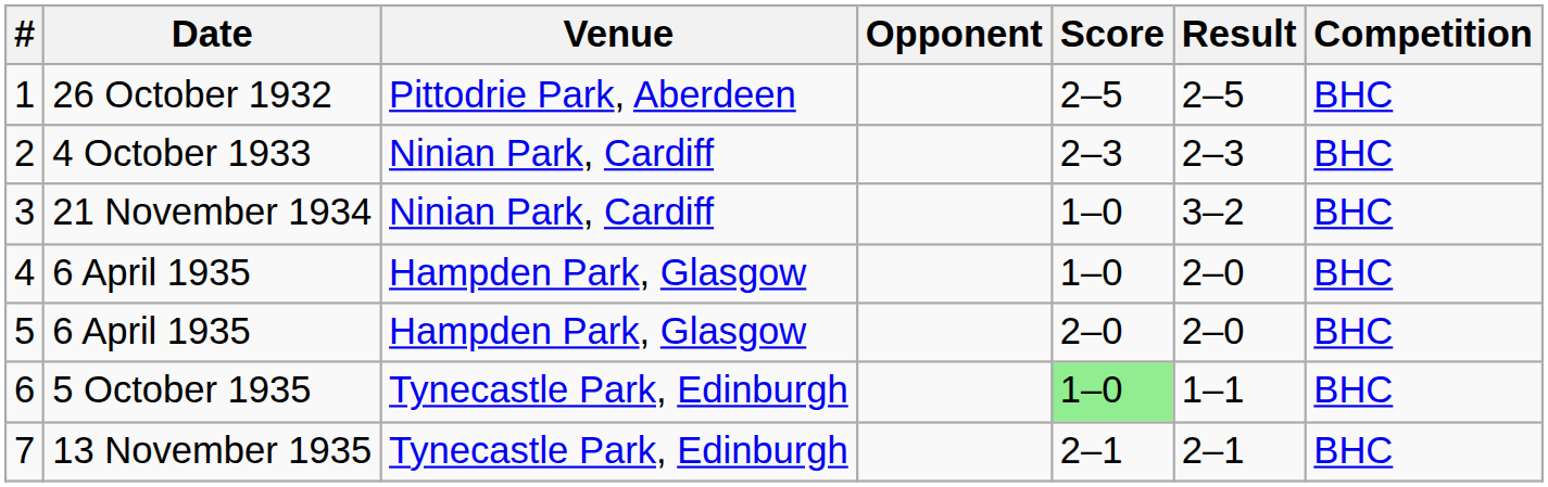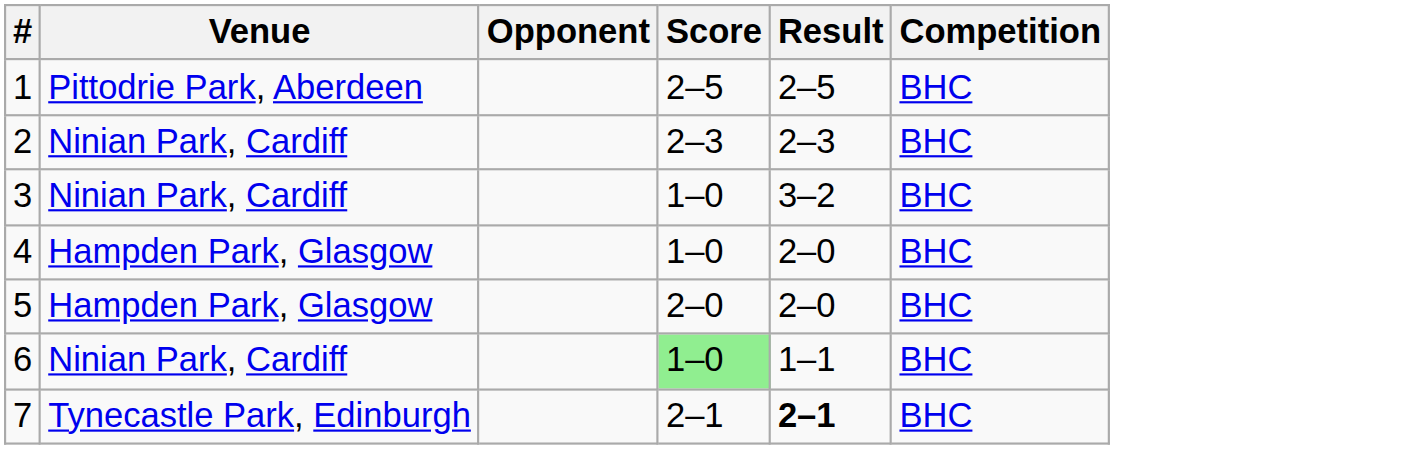 <table class="wikitable">
 <tr>
 <th>#</th>
-<th>Date</th>
 <th>Venue</th>
 <th>Opponent</th>
 <th>Score</th>
 <th>Result</th>
 <th>Competition</th>
 </tr>
 <tr>
 <td>1</td>
-<td>26 October 1932</td>
 <td><a href='#'>Pittodrie Park</a>, <a href='#'>Aberdeen</a></td>
 <td></td>
 <td>2–5</td>
 <td>2–5</td>
 <td><a href='#'>BHC</a></td>
 </tr>
 <tr>
 <td>2</td>
-<td>4 October 1933</td>
 <td><a href='#'>Ninian Park</a>, <a href='#'>Cardiff</a></td>
 <td></td>
 <td>2–3</td>
 <td>2–3</td>
 <td><a href='#'>BHC</a></td>
 </tr>
 <tr>
 <td>3</td>
-<td>21 November 1934</td>
 <td><a href='#'>Ninian Park</a>, <a href='#'>Cardiff</a></td>
 <td></td>
 <td>1–0</td>
 <td>3–2</td>
 <td><a href='#'>BHC</a></td>
 </tr>
 <tr>
 <td>4</td>
-<td>6 April 1935</td>
 <td><a href='#'>Hampden Park</a>, <a href='#'>Glasgow</a></td>
 <td></td>
 <td>1–0</td>
 <td>2–0</td>
 <td><a href='#'>BHC</a></td>
 </tr>
 <tr>
 <td>5</td>
-<td>6 April 1935</td>
 <td><a href='#'>Hampden Park</a>, <a href='#'>Glasgow</a></td>
 <td></td>
 <td>2–0</td>
 <td>2–0</td>
 <td><a href='#'>BHC</a></td>
 </tr>
 <tr>
 <td>6</td>
-<td>5 October 1935</td>
-<td><a href='#'>Tynecastle Park</a>, <a href='#'>Edinburgh</a></td>
+<td><a href='#'>Ninian Park</a>, <a href='#'>Cardiff</a></td>
 <td></td>
 <td style="background: lightgreen;">1–0</td>
 <td>1–1</td>
 <td><a href='#'>BHC</a></td>
 </tr>
 <tr>
 <td>7</td>
-<td>13 November 1935</td>
 <td><a href='#'>Tynecastle Park</a>, <a href='#'>Edinburgh</a></td>
 <td></td>
 <td>2–1</td>
-<td>2–1</td>
+<td><strong>2–1</strong></td>
 <td><a href='#'>BHC</a></td>
 </tr>
 </table>
